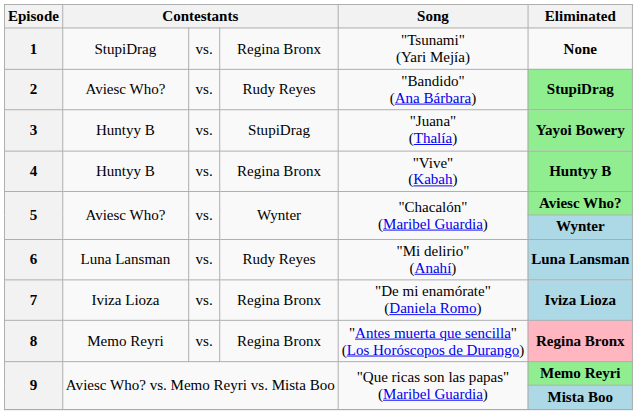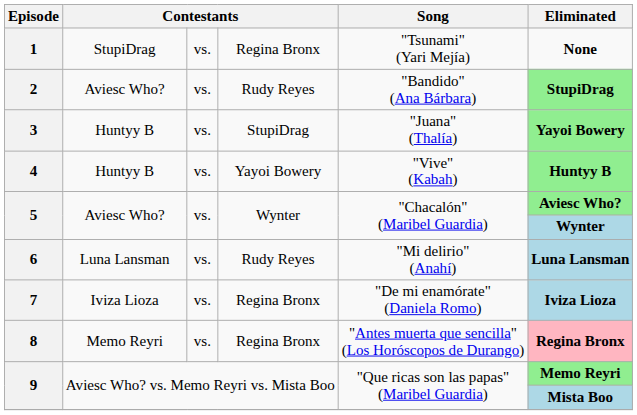 <table class="wikitable" style="text-align:center">
 <tr>
 <th scope="col">Episode</th>
 <th scope="col" colspan="3">Contestants</th>
 <th scope="col">Song</th>
 <th scope="col">Eliminated</th>
 </tr>
 <tr>
 <th scope="row">1</th>
 <td>StupiDrag</td>
 <td>vs.</td>
 <td>Regina Bronx</td>
 <td>"Tsunami"<br>(Yari Mejía)</td>
 <td><strong>None</strong></td>
 </tr>
 <tr>
 <th scope="row">2</th>
 <td>Aviesc Who?</td>
 <td>vs.</td>
 <td>Rudy Reyes</td>
 <td>"Bandido"<br>(<a href='#'>Ana Bárbara</a>)</td>
 <td bgcolor="lightgreen"><strong>StupiDrag</strong></td>
 </tr>
 <tr>
 <th scope="row">3</th>
 <td>Huntyy B</td>
 <td>vs.</td>
 <td>StupiDrag</td>
 <td>"Juana"<br>(<a href='#'>Thalía</a>)</td>
 <td bgcolor="lightgreen"><strong>Yayoi Bowery</strong></td>
 </tr>
 <tr>
 <th scope="row">4</th>
 <td>Huntyy B</td>
 <td>vs.</td>
-<td>Regina Bronx</td>
+<td nowrap>Yayoi Bowery</td>
 <td>"Vive"<br>(<a href='#'>Kabah</a>)</td>
 <td bgcolor="lightgreen"><strong>Huntyy B</strong></td>
 </tr>
 <tr>
 <th scope="row" rowspan="2">5</th>
 <td rowspan="2">Aviesc Who?</td>
 <td rowspan="2">vs.</td>
 <td rowspan="2">Wynter</td>
 <td rowspan="2">"Chacalón"<br>(<a href='#'>Maribel Guardia</a>)</td>
 <td bgcolor="lightgreen"><strong>Aviesc Who?</strong></td>
 </tr>
 <tr>
 <td bgcolor="lightblue"><strong>Wynter</strong></td>
 </tr>
 <tr>
 <th scope="row">6</th>
 <td nowrap>Luna Lansman</td>
 <td>vs.</td>
 <td>Rudy Reyes</td>
 <td>"Mi delirio"<br>(<a href='#'>Anahí</a>)</td>
 <td nowrap bgcolor="lightblue"><strong>Luna Lansman</strong></td>
 </tr>
 <tr>
 <th scope="row">7</th>
 <td>Iviza Lioza</td>
 <td>vs.</td>
 <td>Regina Bronx</td>
 <td>"De mi enamórate"<br>(<a href='#'>Daniela Romo</a>)</td>
 <td bgcolor="lightblue"><strong>Iviza Lioza</strong></td>
 </tr>
 <tr>
 <th scope="row">8</th>
 <td>Memo Reyri</td>
 <td>vs.</td>
 <td>Regina Bronx</td>
 <td nowrap>"<a href='#'>Antes muerta que sencilla</a>"<br>(<a href='#'>Los Horóscopos de Durango</a>)</td>
 <td bgcolor="lightpink"><strong>Regina Bronx</strong></td>
 </tr>
 <tr>
 <th scope="row" rowspan="2">9</th>
 <td rowspan="2" colspan="3">Aviesc Who? vs. Memo Reyri vs. Mista Boo</td>
 <td rowspan="2">"Que ricas son las papas"<br>(<a href='#'>Maribel Guardia</a>)</td>
 <td bgcolor="lightgreen"><strong>Memo Reyri</strong></td>
 </tr>
 <tr>
 <td bgcolor="lightblue"><strong>Mista Boo</strong></td>
 </tr>
 <tr>
 </tr>
 </table>
